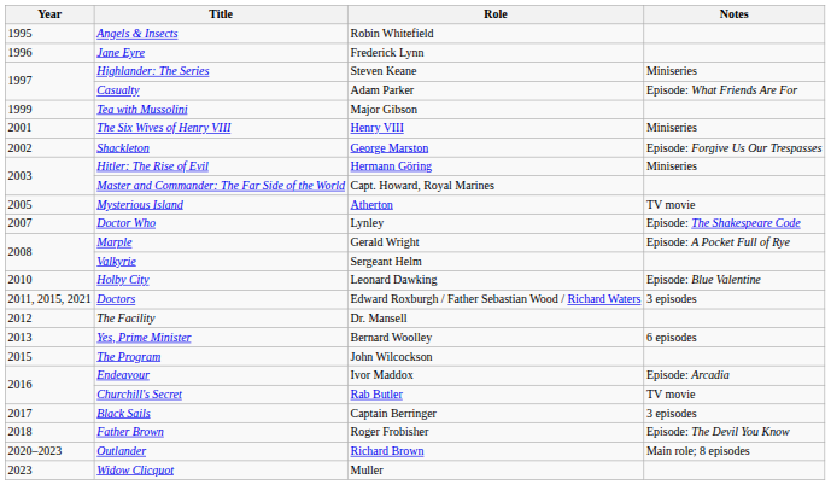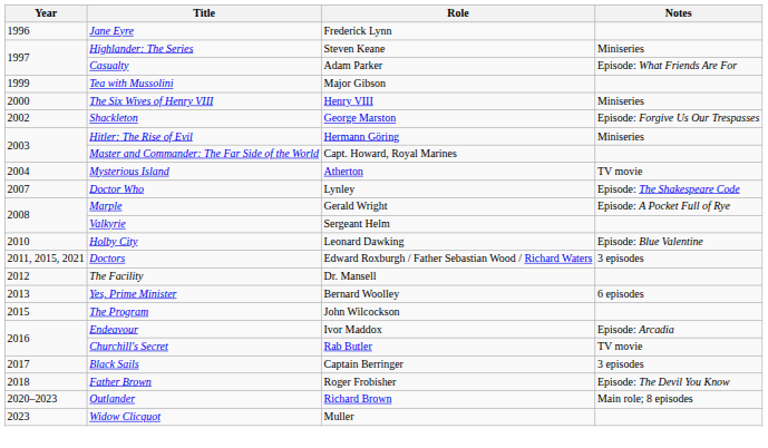 <table class="wikitable">
 <tr>
 <th>Year</th>
 <th>Title</th>
 <th>Role</th>
 <th>Notes</th>
-</tr>
-<tr>
-<td>1995</td>
-<td><em><a href='#'>Angels & Insects</a></em></td>
-<td>Robin Whitefield</td>
-<td></td>
 </tr>
 <tr>
 <td>1996</td>
 <td><em><a href='#'>Jane Eyre</a></em></td>
 <td>Frederick Lynn</td>
 <td></td>
 </tr>
 <tr>
 <td rowspan=2>1997</td>
 <td><em><a href='#'>Highlander: The Series</a></em></td>
 <td>Steven Keane</td>
 <td>Miniseries</td>
 </tr>
 <tr>
 <td><em><a href='#'>Casualty</a></em></td>
 <td>Adam Parker</td>
 <td>Episode: <em> What Friends Are For</em></td>
 </tr>
 <tr>
 <td>1999</td>
 <td><em><a href='#'>Tea with Mussolini</a></em></td>
 <td>Major Gibson</td>
 <td></td>
 </tr>
 <tr>
-<td>2001</td>
+<td>2000</td>
 <td><em><a href='#'>The Six Wives of Henry VIII</a></em></td>
 <td><a href='#'>Henry VIII</a></td>
 <td>Miniseries</td>
 </tr>
 <tr>
 <td>2002</td>
 <td><em><a href='#'>Shackleton</a></em></td>
 <td><a href='#'>George Marston</a></td>
 <td>Episode: <em>Forgive Us Our Trespasses</em></td>
 </tr>
 <tr>
 <td rowspan=2>2003</td>
 <td><em><a href='#'>Hitler: The Rise of Evil</a></em></td>
 <td><a href='#'>Hermann Göring</a></td>
 <td>Miniseries</td>
 </tr>
 <tr>
 <td><em><a href='#'>Master and Commander: The Far Side of the World</a></em></td>
 <td>Capt. Howard, Royal Marines</td>
 <td></td>
 </tr>
 <tr>
-<td>2005</td>
+<td>2004</td>
 <td><em><a href='#'>Mysterious Island</a></em></td>
 <td><a href='#'>Atherton</a></td>
 <td>TV movie</td>
 </tr>
 <tr>
 <td>2007</td>
 <td><em><a href='#'>Doctor Who</a></em></td>
 <td>Lynley</td>
 <td>Episode: <em><a href='#'>The Shakespeare Code</a></em></td>
 </tr>
 <tr>
 <td rowspan=2>2008</td>
 <td><em><a href='#'>Marple</a></em></td>
 <td>Gerald Wright</td>
 <td>Episode: <em> A Pocket Full of Rye</em></td>
 </tr>
 <tr>
 <td><em><a href='#'>Valkyrie</a></em></td>
 <td>Sergeant Helm</td>
 <td></td>
 </tr>
 <tr>
 <td>2010</td>
 <td><em><a href='#'>Holby City</a></em></td>
 <td>Leonard Dawking</td>
 <td>Episode: <em>Blue Valentine</em></td>
 </tr>
 <tr>
 <td>2011, 2015, 2021</td>
 <td><em><a href='#'>Doctors</a></em></td>
 <td>Edward Roxburgh / Father Sebastian Wood / <a href='#'>Richard Waters</a></td>
 <td>3 episodes</td>
 </tr>
 <tr>
 <td>2012</td>
 <td><em>The Facility</em></td>
 <td>Dr. Mansell</td>
 <td></td>
 </tr>
 <tr>
 <td>2013</td>
 <td><em><a href='#'>Yes, Prime Minister</a></em></td>
 <td>Bernard Woolley</td>
 <td>6 episodes</td>
 </tr>
 <tr>
 <td>2015</td>
 <td><em><a href='#'>The Program</a></em></td>
 <td>John Wilcockson</td>
 <td></td>
 </tr>
 <tr>
 <td rowspan=2>2016</td>
 <td><em><a href='#'>Endeavour</a></em></td>
 <td>Ivor Maddox</td>
 <td>Episode: <em>Arcadia</em></td>
 </tr>
 <tr>
 <td><em><a href='#'>Churchill's Secret</a></em></td>
 <td><a href='#'>Rab Butler</a></td>
 <td>TV movie</td>
 </tr>
 <tr>
 <td>2017</td>
 <td><em><a href='#'>Black Sails</a></em></td>
 <td>Captain Berringer</td>
 <td>3 episodes</td>
 </tr>
 <tr>
 <td>2018</td>
 <td><em><a href='#'>Father Brown</a></em></td>
 <td>Roger Frobisher</td>
 <td>Episode: <em>The Devil You Know</em></td>
 </tr>
 <tr>
 <td>2020–2023</td>
 <td><em><a href='#'>Outlander</a></em></td>
 <td><a href='#'>Richard Brown</a></td>
 <td>Main role; 8 episodes</td>
 </tr>
 <tr>
 <td>2023</td>
 <td><em><a href='#'>Widow Clicquot</a></em></td>
 <td>Muller</td>
 <td></td>
 </tr>
 </table>
